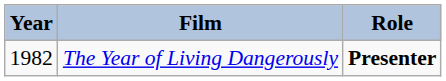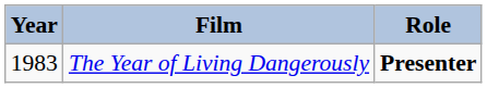 <table class="wikitable" style="font-size:95%;">
 <tr>
 <th style="background:#B0C4DE;">Year</th>
 <th style="background:#B0C4DE;">Film</th>
 <th style="background:#B0C4DE;">Role</th>
 </tr>
 <tr>
-<td>1982</td>
+<td>1983</td>
 <td><em><a href='#'>The Year of Living Dangerously</a></em></td>
 <td><strong>Presenter</strong></td>
 </tr>
 </table>
